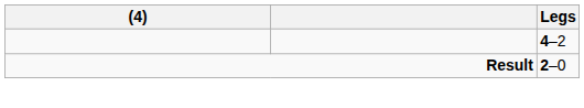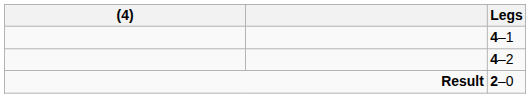 <table class="wikitable">
 <tr>
 <th width=270> (4)</th>
 <th width=270></th>
 <th>Legs</th>
+</tr>
+<tr>
+<td></td>
+<td></td>
+<td><strong>4</strong>–1</td>
 </tr>
 <tr>
 <td></td>
 <td></td>
 <td><strong>4</strong>–2</td>
 </tr>
 <tr>
 <td colspan="2" align="right"><strong>Result</strong></td>
 <td><strong>2</strong>–0</td>
 </tr>
 </table>
